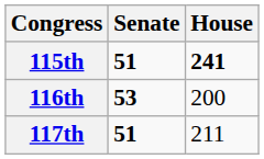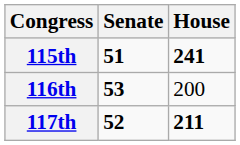 <table class="wikitable" style="margin-left:1em">
 <tr>
 <th>Congress</th>
 <th>Senate</th>
 <th>House</th>
 </tr>
 <tr>
 <th><a href='#'>115th</a></th>
 <td><strong>51</strong></td>
 <td><strong>241</strong></td>
 </tr>
 <tr>
 <th><a href='#'>116th</a></th>
 <td><strong>53</strong></td>
 <td>200</td>
 </tr>
 <tr>
 <th><a href='#'>117th</a></th>
-<td><strong>51</strong></td>
-<td>211</td>
+<td><strong>52</strong></td>
+<td><strong>211</strong></td>
 </tr>
 </table>
